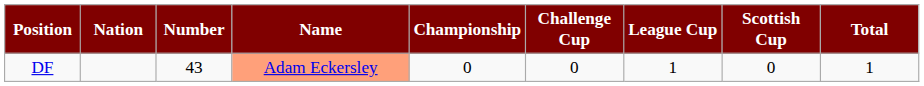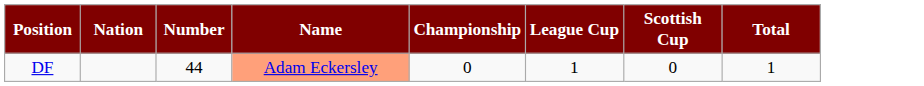 <table class="wikitable" style="font-size: 95%; text-align: center;">
 <tr>
 <th style="background:maroon; color:white;" scope="col" width=60>Position</th>
 <th style="background:maroon; color:white;" scope="col" width=60>Nation</th>
 <th style="background:maroon; color:white;" scope="col" width=60>Number</th>
 <th style="background:maroon; color:white;" scope="col" width=150>Name</th>
 <th style="background:maroon; color:white;" scope="col" width=80>Championship</th>
-<th style="background:maroon; color:white;" scope="col" width=80>Challenge Cup</th>
 <th style="background:maroon; color:white;" scope="col" width=80>League Cup</th>
 <th style="background:maroon; color:white;" scope="col" width=80>Scottish Cup</th>
 <th style="background:maroon; color:white;" scope="col" width=80>Total</th>
 </tr>
 <tr>
 <td><a href='#'>DF</a></td>
 <td></td>
-<td>43</td>
+<td>44</td>
 <td style="background: lightsalmon;"><a href='#'>Adam Eckersley</a></td>
-<td>0</td>
 <td>0</td>
 <td>1</td>
 <td>0</td>
 <td>1</td>
 </tr>
 </table>
